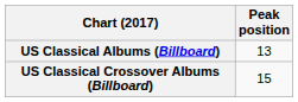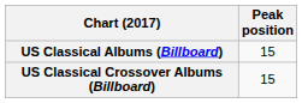 <table class="wikitable sortable plainrowheaders">
 <tr>
 <th scope="col" width=274>Chart (2017)</th>
 <th scope="col">Peak<br>position</th>
 </tr>
 <tr>
 <th scope="row">US Classical Albums (<em><a href='#'>Billboard</a></em>)</th>
-<td style="text-align:center;">13</td>
+<td style="text-align:center;">15</td>
 </tr>
 <tr>
 <th scope="row">US Classical Crossover Albums (<em>Billboard</em>)</th>
 <td style="text-align:center;">15</td>
 </tr>
 </table>
